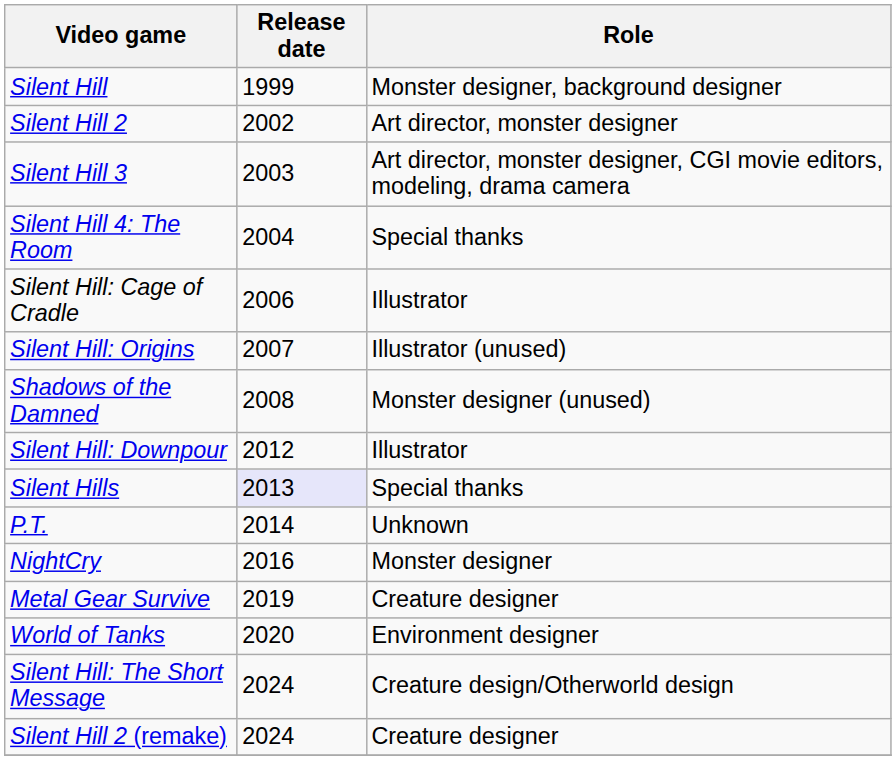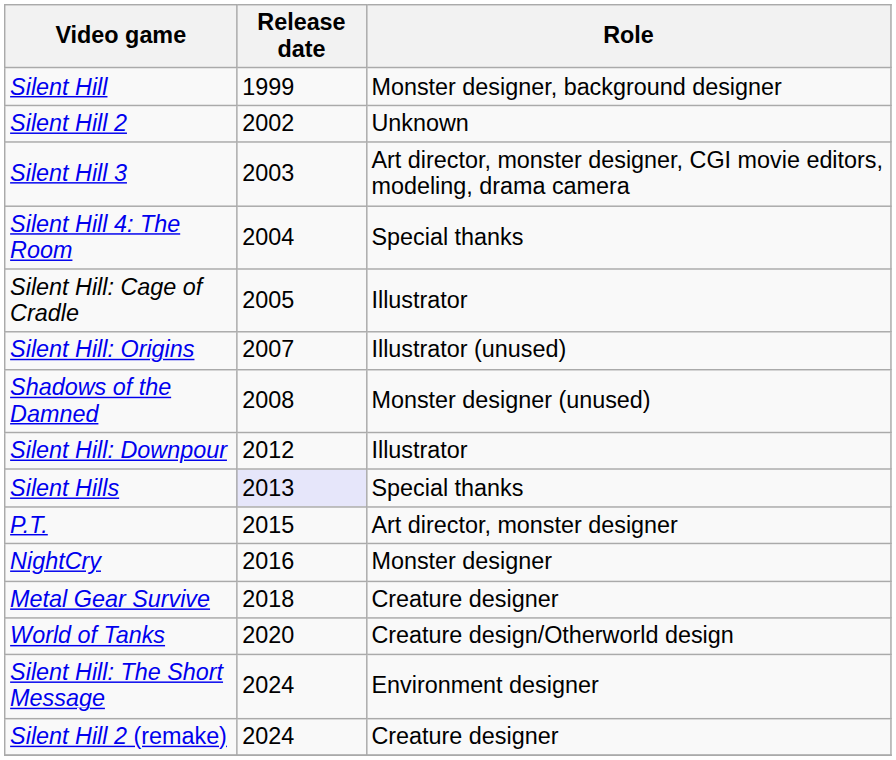 <table class="wikitable">
 <tr>
 <th>Video game</th>
 <th>Release date</th>
 <th>Role</th>
 </tr>
 <tr>
 <td><em><a href='#'>Silent Hill</a></em></td>
 <td>1999</td>
 <td>Monster designer, background designer</td>
 </tr>
 <tr>
 <td><em><a href='#'>Silent Hill 2</a></em></td>
 <td>2002</td>
-<td>Art director, monster designer</td>
+<td>Unknown</td>
 </tr>
 <tr>
 <td><em><a href='#'>Silent Hill 3</a></em></td>
 <td>2003</td>
 <td>Art director, monster designer, CGI movie editors, modeling, drama camera</td>
 </tr>
 <tr>
 <td><em><a href='#'>Silent Hill 4: The Room</a></em></td>
 <td>2004</td>
 <td>Special thanks</td>
 </tr>
 <tr>
 <td><em>Silent Hill: Cage of Cradle</em></td>
-<td>2006</td>
+<td>2005</td>
 <td>Illustrator</td>
 </tr>
 <tr>
 <td><em><a href='#'>Silent Hill: Origins</a></em></td>
 <td>2007</td>
 <td>Illustrator (unused)</td>
 </tr>
 <tr>
 <td><em><a href='#'>Shadows of the Damned</a></em></td>
 <td>2008</td>
 <td>Monster designer (unused)</td>
 </tr>
 <tr>
 <td><em><a href='#'>Silent Hill: Downpour</a></em></td>
 <td>2012</td>
 <td>Illustrator</td>
 </tr>
 <tr>
 <td><em><a href='#'>Silent Hills</a></em></td>
 <td style="background: lavender;">2013</td>
 <td>Special thanks</td>
 </tr>
 <tr>
 <td><em><a href='#'>P.T.</a></em></td>
-<td>2014</td>
-<td>Unknown</td>
+<td>2015</td>
+<td>Art director, monster designer</td>
 </tr>
 <tr>
 <td><em><a href='#'>NightCry</a></em></td>
 <td>2016</td>
 <td>Monster designer</td>
 </tr>
 <tr>
 <td><em><a href='#'>Metal Gear Survive</a></em></td>
-<td>2019</td>
+<td>2018</td>
 <td>Creature designer</td>
 </tr>
 <tr>
 <td><em><a href='#'>World of Tanks</a></em></td>
 <td>2020</td>
-<td>Environment designer</td>
+<td>Creature design/Otherworld design</td>
 </tr>
 <tr>
 <td><em><a href='#'>Silent Hill: The Short Message</a></em></td>
 <td>2024</td>
-<td>Creature design/Otherworld design</td>
+<td>Environment designer</td>
 </tr>
 <tr>
 <td><a href='#'><em>Silent Hill 2</em> (remake)</a></td>
 <td>2024</td>
 <td>Creature designer</td>
 </tr>
 <tr>
 </tr>
 </table>
